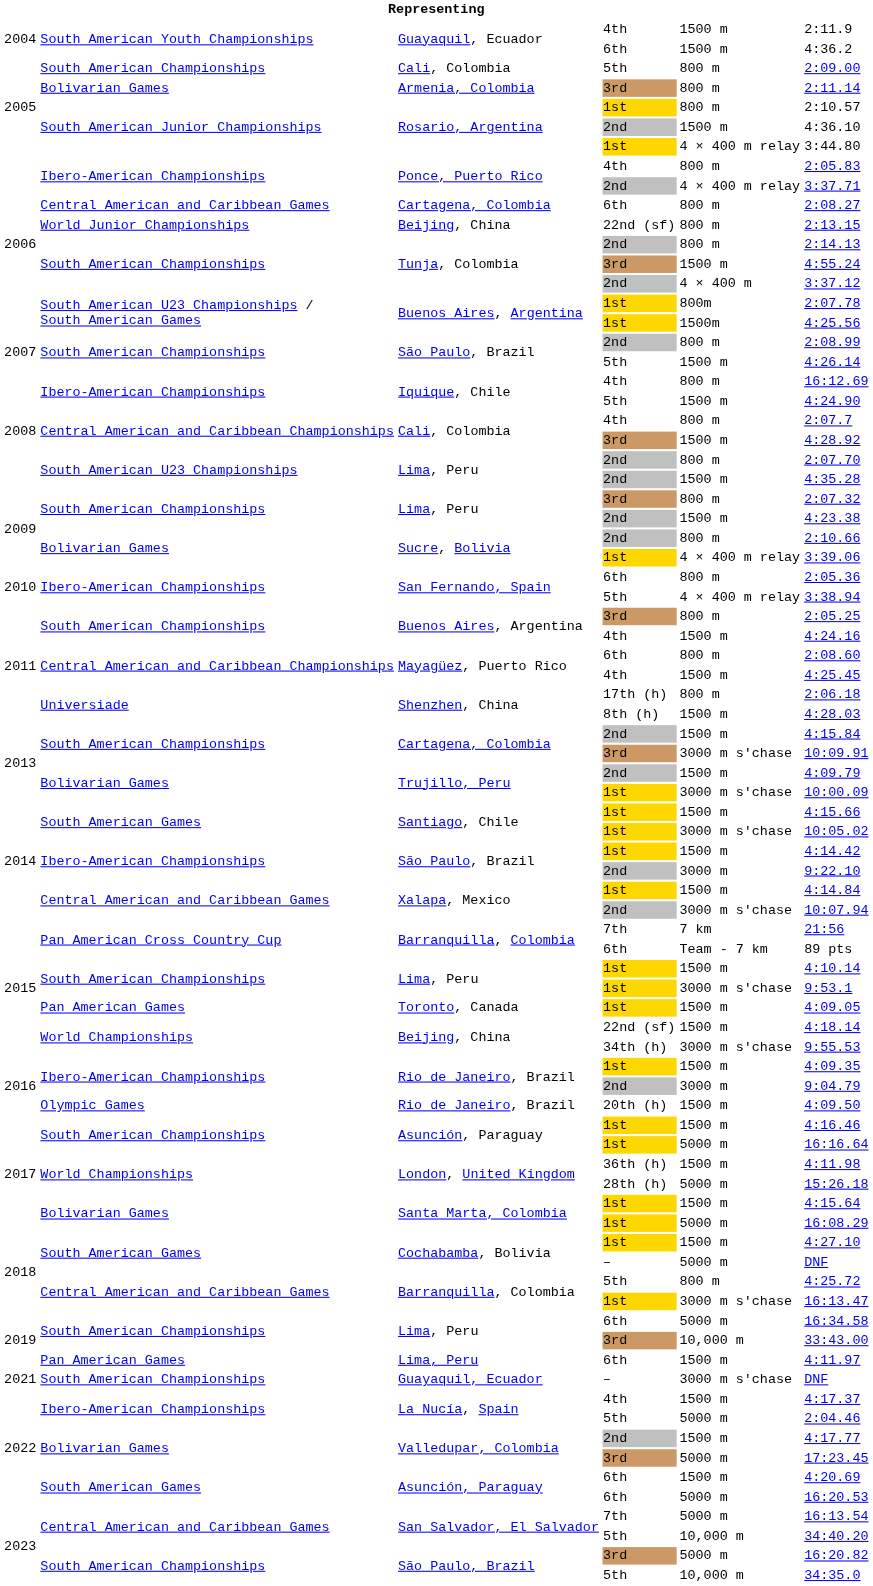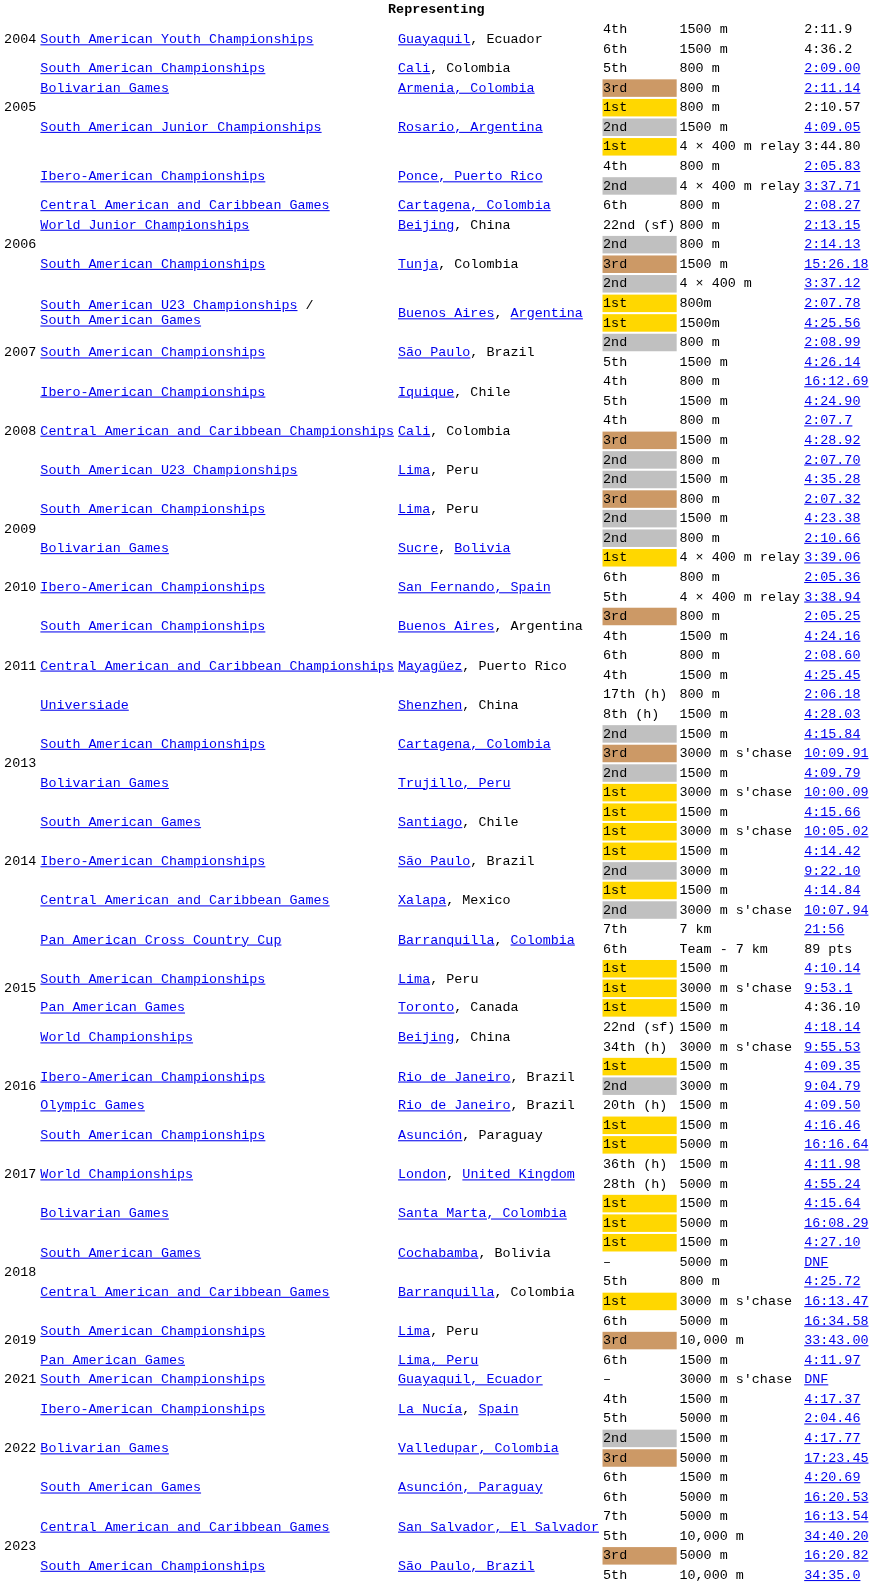 <table>
 <tr>
 <th colspan="6">Representing </th>
 </tr>
 <tr>
 <td rowspan=2>2004</td>
 <td rowspan=2><a href='#'>South American Youth Championships</a></td>
 <td rowspan=2><a href='#'>Guayaquil</a>, Ecuador</td>
 <td>4th</td>
 <td>1500 m</td>
 <td>2:11.9</td>
 </tr>
 <tr>
 <td>6th</td>
 <td>1500 m</td>
 <td>4:36.2</td>
 </tr>
 <tr>
 <td rowspan=5>2005</td>
 <td><a href='#'>South American Championships</a></td>
 <td><a href='#'>Cali</a>, Colombia</td>
 <td>5th</td>
 <td>800 m</td>
 <td><a href='#'>2:09.00</a></td>
 </tr>
 <tr>
 <td><a href='#'>Bolivarian Games</a></td>
 <td><a href='#'>Armenia, Colombia</a></td>
 <td bgcolor="cc9966">3rd</td>
 <td>800 m</td>
 <td><a href='#'>2:11.14</a> </td>
 </tr>
 <tr>
 <td rowspan=3><a href='#'>South American Junior Championships</a></td>
 <td rowspan=3><a href='#'>Rosario, Argentina</a></td>
 <td bgcolor=gold>1st</td>
 <td>800 m</td>
 <td>2:10.57</td>
 </tr>
 <tr>
 <td bgcolor=silver>2nd</td>
 <td>1500 m</td>
-<td>4:36.10</td>
+<td><a href='#'>4:09.05</a> </td>
 </tr>
 <tr>
 <td bgcolor=gold>1st</td>
 <td>4 × 400 m relay</td>
 <td>3:44.80</td>
 </tr>
 <tr>
 <td rowspan=9>2006</td>
 <td rowspan=2><a href='#'>Ibero-American Championships</a></td>
 <td rowspan=2><a href='#'>Ponce, Puerto Rico</a></td>
 <td>4th</td>
 <td>800 m</td>
 <td><a href='#'>2:05.83</a></td>
 </tr>
 <tr>
 <td bgcolor=silver>2nd</td>
 <td>4 × 400 m relay</td>
 <td><a href='#'>3:37.71</a></td>
 </tr>
 <tr>
 <td><a href='#'>Central American and Caribbean Games</a></td>
 <td><a href='#'>Cartagena, Colombia</a></td>
 <td>6th</td>
 <td>800 m</td>
 <td><a href='#'>2:08.27</a></td>
 </tr>
 <tr>
 <td><a href='#'>World Junior Championships</a></td>
 <td><a href='#'>Beijing</a>, China</td>
 <td>22nd (sf)</td>
 <td>800 m</td>
 <td><a href='#'>2:13.15</a></td>
 </tr>
 <tr>
 <td rowspan=3><a href='#'>South American Championships</a></td>
 <td rowspan=3><a href='#'>Tunja</a>, Colombia</td>
 <td bgcolor=silver>2nd</td>
 <td>800 m</td>
 <td><a href='#'>2:14.13</a></td>
 </tr>
 <tr>
 <td bgcolor=cc9966>3rd</td>
 <td>1500 m</td>
-<td><a href='#'>4:55.24</a></td>
+<td><a href='#'>15:26.18</a></td>
 </tr>
 <tr>
 <td bgcolor=silver>2nd</td>
 <td>4 × 400 m</td>
 <td><a href='#'>3:37.12</a></td>
 </tr>
 <tr>
 <td rowspan=2><a href='#'>South American U23 Championships</a> /<br> <a href='#'>South American Games</a></td>
 <td rowspan=2><a href='#'>Buenos Aires</a>, <a href='#'>Argentina</a></td>
 <td bgcolor=gold>1st</td>
 <td>800m</td>
 <td><a href='#'>2:07.78</a></td>
 </tr>
 <tr>
 <td bgcolor=gold>1st</td>
 <td>1500m</td>
 <td><a href='#'>4:25.56</a></td>
 </tr>
 <tr>
 <td rowspan=2>2007</td>
 <td rowspan=2><a href='#'>South American Championships</a></td>
 <td rowspan=2><a href='#'>São Paulo</a>, Brazil</td>
 <td bgcolor=silver>2nd</td>
 <td>800 m</td>
 <td><a href='#'>2:08.99</a></td>
 </tr>
 <tr>
 <td>5th</td>
 <td>1500 m</td>
 <td><a href='#'>4:26.14</a></td>
 </tr>
 <tr>
 <td rowspan=6>2008</td>
 <td rowspan=2><a href='#'>Ibero-American Championships</a></td>
 <td rowspan=2><a href='#'>Iquique</a>, Chile</td>
 <td>4th</td>
 <td>800 m</td>
 <td><a href='#'>16:12.69</a></td>
 </tr>
 <tr>
 <td>5th</td>
 <td>1500 m</td>
 <td><a href='#'>4:24.90</a></td>
 </tr>
 <tr>
 <td rowspan=2><a href='#'>Central American and Caribbean Championships</a></td>
 <td rowspan=2><a href='#'>Cali</a>, Colombia</td>
 <td>4th</td>
 <td>800 m</td>
 <td><a href='#'>2:07.7</a></td>
 </tr>
 <tr>
 <td bgcolor=cc9966>3rd</td>
 <td>1500 m</td>
 <td><a href='#'>4:28.92</a></td>
 </tr>
 <tr>
 <td rowspan=2><a href='#'>South American U23 Championships</a></td>
 <td rowspan=2><a href='#'>Lima</a>, Peru</td>
 <td bgcolor=silver>2nd</td>
 <td>800 m</td>
 <td><a href='#'>2:07.70</a></td>
 </tr>
 <tr>
 <td bgcolor=silver>2nd</td>
 <td>1500 m</td>
 <td><a href='#'>4:35.28</a></td>
 </tr>
 <tr>
 <td rowspan=4>2009</td>
 <td rowspan=2><a href='#'>South American Championships</a></td>
 <td rowspan=2><a href='#'>Lima</a>, Peru</td>
 <td bgcolor=cc9966>3rd</td>
 <td>800 m</td>
 <td><a href='#'>2:07.32</a></td>
 </tr>
 <tr>
 <td bgcolor=silver>2nd</td>
 <td>1500 m</td>
 <td><a href='#'>4:23.38</a></td>
 </tr>
 <tr>
 <td rowspan=2><a href='#'>Bolivarian Games</a></td>
 <td rowspan=2><a href='#'>Sucre</a>, <a href='#'>Bolivia</a></td>
 <td bgcolor=silver>2nd</td>
 <td>800 m</td>
 <td><a href='#'>2:10.66</a> </td>
 </tr>
 <tr>
 <td bgcolor=gold>1st</td>
 <td>4 × 400 m relay</td>
 <td><a href='#'>3:39.06</a> </td>
 </tr>
 <tr>
 <td rowspan=2>2010</td>
 <td rowspan=2><a href='#'>Ibero-American Championships</a></td>
 <td rowspan=2><a href='#'>San Fernando, Spain</a></td>
 <td>6th</td>
 <td>800 m</td>
 <td><a href='#'>2:05.36</a></td>
 </tr>
 <tr>
 <td>5th</td>
 <td>4 × 400 m relay</td>
 <td><a href='#'>3:38.94</a></td>
 </tr>
 <tr>
 <td rowspan=6>2011</td>
 <td rowspan=2><a href='#'>South American Championships</a></td>
 <td rowspan=2><a href='#'>Buenos Aires</a>, Argentina</td>
 <td bgcolor=cc9966>3rd</td>
 <td>800 m</td>
 <td><a href='#'>2:05.25</a></td>
 </tr>
 <tr>
 <td>4th</td>
 <td>1500 m</td>
 <td><a href='#'>4:24.16</a></td>
 </tr>
 <tr>
 <td rowspan=2><a href='#'>Central American and Caribbean Championships</a></td>
 <td rowspan=2><a href='#'>Mayagüez</a>, Puerto Rico</td>
 <td>6th</td>
 <td>800 m</td>
 <td><a href='#'>2:08.60</a></td>
 </tr>
 <tr>
 <td>4th</td>
 <td>1500 m</td>
 <td><a href='#'>4:25.45</a></td>
 </tr>
 <tr>
 <td rowspan=2><a href='#'>Universiade</a></td>
 <td rowspan=2><a href='#'>Shenzhen</a>, China</td>
 <td>17th (h)</td>
 <td>800 m</td>
 <td><a href='#'>2:06.18</a></td>
 </tr>
 <tr>
 <td>8th (h)</td>
 <td>1500 m</td>
 <td><a href='#'>4:28.03</a></td>
 </tr>
 <tr>
 <td rowspan=4>2013</td>
 <td rowspan=2><a href='#'>South American Championships</a></td>
 <td rowspan=2><a href='#'>Cartagena, Colombia</a></td>
 <td bgcolor=silver>2nd</td>
 <td>1500 m</td>
 <td><a href='#'>4:15.84</a></td>
 </tr>
 <tr>
 <td bgcolor=cc9966>3rd</td>
 <td>3000 m s'chase</td>
 <td><a href='#'>10:09.91</a></td>
 </tr>
 <tr>
 <td rowspan=2><a href='#'>Bolivarian Games</a></td>
 <td rowspan=2><a href='#'>Trujillo, Peru</a></td>
 <td bgcolor=silver>2nd</td>
 <td>1500 m</td>
 <td><a href='#'>4:09.79</a></td>
 </tr>
 <tr>
 <td bgcolor=gold>1st</td>
 <td>3000 m s'chase</td>
 <td><a href='#'>10:00.09</a></td>
 </tr>
 <tr>
 <td rowspan=6>2014</td>
 <td rowspan=2><a href='#'>South American Games</a></td>
 <td rowspan=2><a href='#'>Santiago</a>, Chile</td>
 <td bgcolor=gold>1st</td>
 <td>1500 m</td>
 <td><a href='#'>4:15.66</a></td>
 </tr>
 <tr>
 <td bgcolor=gold>1st</td>
 <td>3000 m s'chase</td>
 <td><a href='#'>10:05.02</a></td>
 </tr>
 <tr>
 <td rowspan=2><a href='#'>Ibero-American Championships</a></td>
 <td rowspan=2><a href='#'>São Paulo</a>, Brazil</td>
 <td bgcolor=gold>1st</td>
 <td>1500 m</td>
 <td><a href='#'>4:14.42</a></td>
 </tr>
 <tr>
 <td bgcolor=silver>2nd</td>
 <td>3000 m</td>
 <td><a href='#'>9:22.10</a></td>
 </tr>
 <tr>
 <td rowspan=2><a href='#'>Central American and Caribbean Games</a></td>
 <td rowspan=2><a href='#'>Xalapa</a>, Mexico</td>
 <td bgcolor=gold>1st</td>
 <td>1500 m</td>
 <td><a href='#'>4:14.84</a> </td>
 </tr>
 <tr>
 <td bgcolor=silver>2nd</td>
 <td>3000 m s'chase</td>
 <td><a href='#'>10:07.94</a> </td>
 </tr>
 <tr>
 <td rowspan=7>2015</td>
 <td rowspan=2><a href='#'>Pan American Cross Country Cup</a></td>
 <td rowspan=2><a href='#'>Barranquilla</a>, <a href='#'>Colombia</a></td>
 <td>7th</td>
 <td>7 km</td>
 <td><a href='#'>21:56</a></td>
 </tr>
 <tr>
 <td>6th</td>
 <td>Team - 7 km</td>
 <td>89 pts</td>
 </tr>
 <tr>
 <td rowspan=2><a href='#'>South American Championships</a></td>
 <td rowspan=2><a href='#'>Lima</a>, Peru</td>
 <td bgcolor=gold>1st</td>
 <td>1500 m</td>
 <td><a href='#'>4:10.14</a></td>
 </tr>
 <tr>
 <td bgcolor=gold>1st</td>
 <td>3000 m s'chase</td>
 <td><a href='#'>9:53.1</a></td>
 </tr>
 <tr>
 <td><a href='#'>Pan American Games</a></td>
 <td><a href='#'>Toronto</a>, Canada</td>
 <td bgcolor=gold>1st</td>
 <td>1500 m</td>
-<td><a href='#'>4:09.05</a> </td>
+<td>4:36.10</td>
 </tr>
 <tr>
 <td rowspan=2><a href='#'>World Championships</a></td>
 <td rowspan=2><a href='#'>Beijing</a>, China</td>
 <td>22nd (sf)</td>
 <td>1500 m</td>
 <td><a href='#'>4:18.14</a></td>
 </tr>
 <tr>
 <td>34th (h)</td>
 <td>3000 m s'chase</td>
 <td><a href='#'>9:55.53</a></td>
 </tr>
 <tr>
 <td rowspan=3>2016</td>
 <td rowspan=2><a href='#'>Ibero-American Championships</a></td>
 <td rowspan=2><a href='#'>Rio de Janeiro</a>, Brazil</td>
 <td bgcolor=gold>1st</td>
 <td>1500 m</td>
 <td><a href='#'>4:09.35</a></td>
 </tr>
 <tr>
 <td bgcolor=silver>2nd</td>
 <td>3000 m</td>
 <td><a href='#'>9:04.79</a></td>
 </tr>
 <tr>
 <td><a href='#'>Olympic Games</a></td>
 <td><a href='#'>Rio de Janeiro</a>, Brazil</td>
 <td>20th (h)</td>
 <td>1500 m</td>
 <td><a href='#'>4:09.50</a></td>
 </tr>
 <tr>
 <td rowspan=6>2017</td>
 <td rowspan=2><a href='#'>South American Championships</a></td>
 <td rowspan=2><a href='#'>Asunción</a>, Paraguay</td>
 <td bgcolor=gold>1st</td>
 <td>1500 m</td>
 <td><a href='#'>4:16.46</a></td>
 </tr>
 <tr>
 <td bgcolor=gold>1st</td>
 <td>5000 m</td>
 <td><a href='#'>16:16.64</a></td>
 </tr>
 <tr>
 <td rowspan=2><a href='#'>World Championships</a></td>
 <td rowspan=2><a href='#'>London</a>, <a href='#'>United Kingdom</a></td>
 <td>36th (h)</td>
 <td>1500 m</td>
 <td><a href='#'>4:11.98</a></td>
 </tr>
 <tr>
 <td>28th (h)</td>
 <td>5000 m</td>
-<td><a href='#'>15:26.18</a></td>
+<td><a href='#'>4:55.24</a></td>
 </tr>
 <tr>
 <td rowspan=2><a href='#'>Bolivarian Games</a></td>
 <td rowspan=2><a href='#'>Santa Marta, Colombia</a></td>
 <td bgcolor=gold>1st</td>
 <td>1500 m</td>
 <td><a href='#'>4:15.64</a></td>
 </tr>
 <tr>
 <td bgcolor=gold>1st</td>
 <td>5000 m</td>
 <td><a href='#'>16:08.29</a></td>
 </tr>
 <tr>
 <td rowspan=4>2018</td>
 <td rowspan=2><a href='#'>South American Games</a></td>
 <td rowspan=2><a href='#'>Cochabamba</a>, Bolivia</td>
 <td bgcolor=gold>1st</td>
 <td>1500 m</td>
 <td><a href='#'>4:27.10</a></td>
 </tr>
 <tr>
 <td>–</td>
 <td>5000 m</td>
 <td><a href='#'>DNF</a></td>
 </tr>
 <tr>
 <td rowspan=2><a href='#'>Central American and Caribbean Games</a></td>
 <td rowspan=2><a href='#'>Barranquilla</a>, Colombia</td>
 <td>5th</td>
 <td>800 m</td>
 <td><a href='#'>4:25.72</a></td>
 </tr>
 <tr>
 <td bgcolor=gold>1st</td>
 <td>3000 m s'chase</td>
 <td><a href='#'>16:13.47</a></td>
 </tr>
 <tr>
 <td rowspan=3>2019</td>
 <td rowspan=2><a href='#'>South American Championships</a></td>
 <td rowspan=2><a href='#'>Lima</a>, Peru</td>
 <td>6th</td>
 <td>5000 m</td>
 <td><a href='#'>16:34.58</a></td>
 </tr>
 <tr>
 <td bgcolor=cc9966>3rd</td>
 <td>10,000 m</td>
 <td><a href='#'>33:43.00</a></td>
 </tr>
 <tr>
 <td><a href='#'>Pan American Games</a></td>
 <td><a href='#'>Lima, Peru</a></td>
 <td>6th</td>
 <td>1500 m</td>
 <td><a href='#'>4:11.97</a></td>
 </tr>
 <tr>
 <td>2021</td>
 <td><a href='#'>South American Championships</a></td>
 <td><a href='#'>Guayaquil, Ecuador</a></td>
 <td>–</td>
 <td>3000 m s'chase</td>
 <td><a href='#'>DNF</a></td>
 </tr>
 <tr>
 <td rowspan=6>2022</td>
 <td rowspan=2><a href='#'>Ibero-American Championships</a></td>
 <td rowspan=2><a href='#'>La Nucía</a>, <a href='#'>Spain</a></td>
 <td>4th</td>
 <td>1500 m</td>
 <td><a href='#'>4:17.37</a></td>
 </tr>
 <tr>
 <td>5th</td>
 <td>5000 m</td>
 <td><a href='#'>2:04.46</a></td>
 </tr>
 <tr>
 <td rowspan=2><a href='#'>Bolivarian Games</a></td>
 <td rowspan=2><a href='#'>Valledupar, Colombia</a></td>
 <td bgcolor=silver>2nd</td>
 <td>1500 m</td>
 <td><a href='#'>4:17.77</a></td>
 </tr>
 <tr>
 <td bgcolor=cc9966>3rd</td>
 <td>5000 m</td>
 <td><a href='#'>17:23.45</a></td>
 </tr>
 <tr>
 <td rowspan=2><a href='#'>South American Games</a></td>
 <td rowspan=2><a href='#'>Asunción, Paraguay</a></td>
 <td>6th</td>
 <td>1500 m</td>
 <td><a href='#'>4:20.69</a></td>
 </tr>
 <tr>
 <td>6th</td>
 <td>5000 m</td>
 <td><a href='#'>16:20.53</a></td>
 </tr>
 <tr>
 <td rowspan=4>2023</td>
 <td rowspan=2><a href='#'>Central American and Caribbean Games</a></td>
 <td rowspan=2><a href='#'>San Salvador, El Salvador</a></td>
 <td>7th</td>
 <td>5000 m</td>
 <td><a href='#'>16:13.54</a></td>
 </tr>
 <tr>
 <td>5th</td>
 <td>10,000 m</td>
 <td><a href='#'>34:40.20</a></td>
 </tr>
 <tr>
 <td rowspan=2><a href='#'>South American Championships</a></td>
 <td rowspan=2><a href='#'>São Paulo, Brazil</a></td>
 <td bgcolor=cc9966>3rd</td>
 <td>5000 m</td>
 <td><a href='#'>16:20.82</a></td>
 </tr>
 <tr>
 <td>5th</td>
 <td>10,000 m</td>
 <td><a href='#'>34:35.0</a></td>
 </tr>
 </table>
